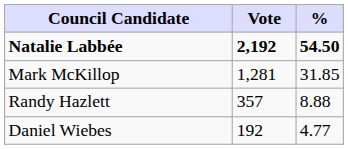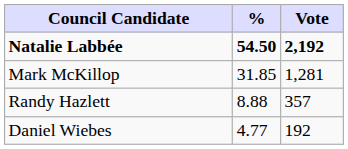 <table class="wikitable">
 <tr>
 <th style="background:#ddf; width:200px;">Council Candidate</th>
+<th style="background:#ddf; width:30px;">%</th>
 <th style="background:#ddf; width:50px;">Vote</th>
-<th style="background:#ddf; width:30px;">%</th>
 </tr>
 <tr>
 <td><strong>Natalie Labbée</strong></td>
+<td><strong>54.50</strong></td>
 <td><strong>2,192</strong></td>
-<td><strong>54.50</strong></td>
 </tr>
 <tr>
 <td>Mark McKillop</td>
+<td>31.85</td>
 <td>1,281</td>
-<td>31.85</td>
 </tr>
 <tr>
 <td>Randy Hazlett</td>
+<td>8.88</td>
 <td>357</td>
-<td>8.88</td>
 </tr>
 <tr>
 <td>Daniel Wiebes</td>
+<td>4.77</td>
 <td>192</td>
-<td>4.77</td>
 </tr>
 </table>
